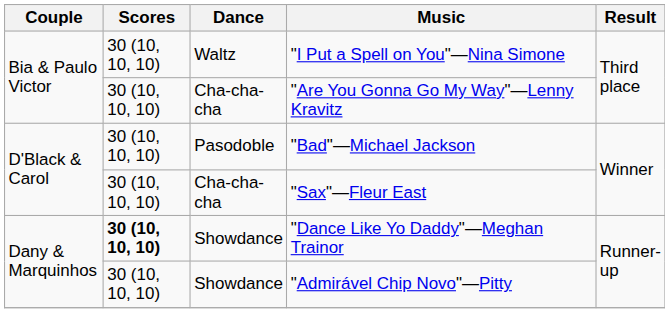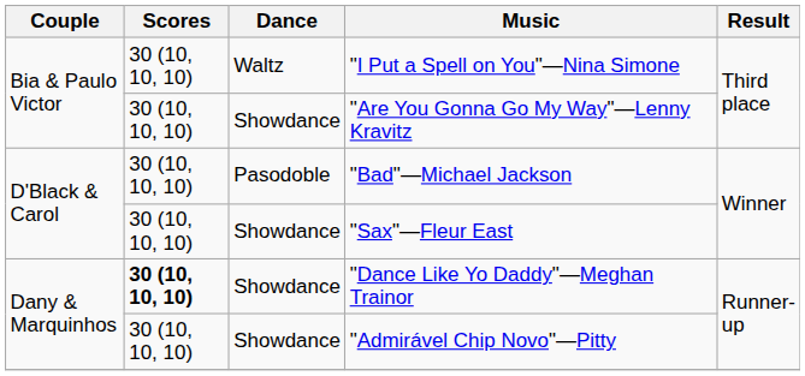 <table class="wikitable sortable" style="width:100%;">
 <tr>
 <th width="15.0%">Couple</th>
 <th width="13.5%">Scores</th>
 <th width="11.5%">Dance</th>
 <th width="50.0%">Music</th>
 <th width="10.0%">Result</th>
 </tr>
 <tr>
 <td rowspan=2>Bia & Paulo Victor</td>
 <td>30 (10, 10, 10)</td>
 <td>Waltz</td>
 <td>"<a href='#'>I Put a Spell on You</a>"—<a href='#'>Nina Simone</a></td>
 <td rowspan=2>Third place</td>
 </tr>
 <tr>
 <td>30 (10, 10, 10)</td>
-<td>Cha-cha-cha</td>
+<td>Showdance</td>
 <td>"<a href='#'>Are You Gonna Go My Way</a>"—<a href='#'>Lenny Kravitz</a></td>
 </tr>
 <tr>
 <td rowspan=2>D'Black & Carol</td>
 <td>30 (10, 10, 10)</td>
 <td>Pasodoble</td>
 <td>"<a href='#'>Bad</a>"—<a href='#'>Michael Jackson</a></td>
 <td rowspan=2>Winner</td>
 </tr>
 <tr>
 <td>30 (10, 10, 10)</td>
-<td>Cha-cha-cha</td>
+<td>Showdance</td>
 <td>"<a href='#'>Sax</a>"—<a href='#'>Fleur East</a></td>
 </tr>
 <tr>
 <td rowspan=2>Dany & Marquinhos</td>
 <td><strong>30 (10, 10, 10)</strong></td>
 <td>Showdance</td>
 <td>"<a href='#'>Dance Like Yo Daddy</a>"—<a href='#'>Meghan Trainor</a></td>
 <td rowspan=2>Runner-up</td>
 </tr>
 <tr>
 <td>30 (10, 10, 10)</td>
 <td>Showdance</td>
 <td>"<a href='#'>Admirável Chip Novo</a>"—<a href='#'>Pitty</a></td>
 </tr>
 <tr>
 </tr>
 </table>
